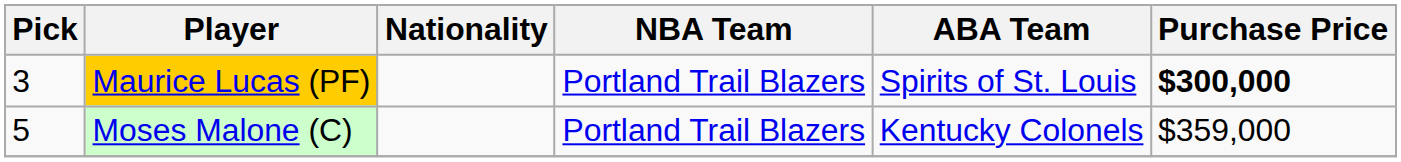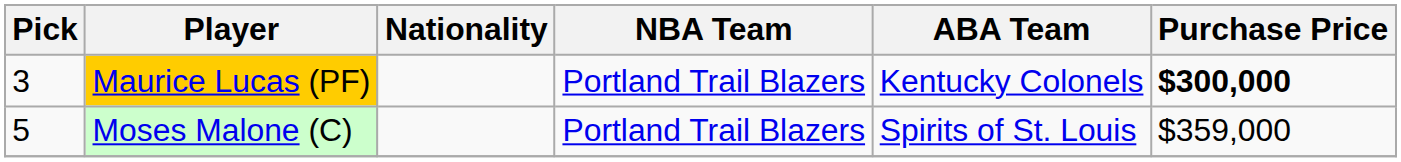 <table class=wikitable>
 <tr>
 <th>Pick</th>
 <th>Player</th>
 <th>Nationality</th>
 <th>NBA Team</th>
 <th>ABA Team</th>
 <th>Purchase Price</th>
 </tr>
 <tr>
 <td>3</td>
 <td bgcolor="#FFCC00"><a href='#'>Maurice Lucas</a> (PF)</td>
 <td></td>
 <td><a href='#'>Portland Trail Blazers</a></td>
-<td><a href='#'>Spirits of St. Louis</a></td>
+<td><a href='#'>Kentucky Colonels</a></td>
 <td><strong>$300,000</strong></td>
 </tr>
 <tr>
 <td>5</td>
 <td bgcolor="#CCFFCC"><a href='#'>Moses Malone</a> (C)</td>
 <td></td>
 <td><a href='#'>Portland Trail Blazers</a></td>
-<td><a href='#'>Kentucky Colonels</a></td>
+<td><a href='#'>Spirits of St. Louis</a></td>
 <td>$359,000</td>
 </tr>
 <tr>
 </tr>
 </table>
